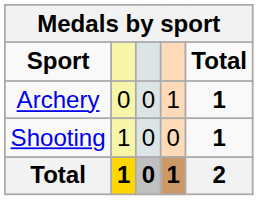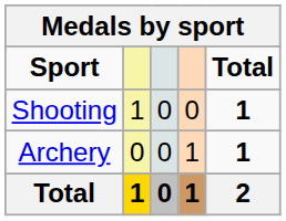 <table class="wikitable" style=font-size:85%>
 <tr style="background:#efefef;">
 <th colspan=5><strong>Medals by sport</strong></th>
 </tr>
 <tr align=center>
 <td><strong>Sport</strong></td>
 <td bgcolor=#f7f6a8></td>
 <td bgcolor=#dce5e5></td>
 <td bgcolor=#ffdab9></td>
 <td><strong>Total</strong></td>
 </tr>
 <tr align=center>
+<td><a href='#'>Shooting</a></td>
+<td style="background:#F7F6A8;">1</td>
+<td style="background:#DCE5E5;">0</td>
+<td style="background:#FFDAB9;">0</td>
+<td><strong>1</strong></td>
+</tr>
+<tr align=center>
 <td><a href='#'>Archery</a></td>
 <td style="background:#F7F6A8;">0</td>
 <td style="background:#DCE5E5;">0</td>
 <td style="background:#FFDAB9;">1</td>
-<td><strong>1</strong></td>
-</tr>
-<tr align=center>
-<td><a href='#'>Shooting</a></td>
-<td style="background:#F7F6A8;">1</td>
-<td style="background:#DCE5E5;">0</td>
-<td style="background:#FFDAB9;">0</td>
 <td><strong>1</strong></td>
 </tr>
 <tr align=center>
 <th><strong>Total</strong></th>
 <th style="background:gold;"><strong>1</strong></th>
 <th style="background:silver;"><strong>0</strong></th>
 <th style="background:#c96;"><strong>1</strong></th>
 <th><strong>2</strong></th>
 </tr>
 </table>
